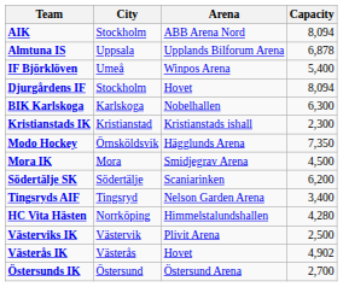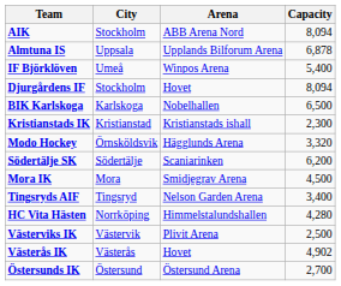 <table class="wikitable sortable">
 <tr>
 <th>Team</th>
 <th>City</th>
 <th>Arena</th>
 <th>Capacity</th>
 </tr>
 <tr>
 <td><strong><a href='#'>AIK</a></strong></td>
 <td><a href='#'>Stockholm</a></td>
 <td><a href='#'>ABB Arena Nord</a></td>
 <td style="text-align:right;">8,094</td>
 </tr>
 <tr>
 <td><strong><a href='#'>Almtuna IS</a></strong></td>
 <td><a href='#'>Uppsala</a></td>
 <td><a href='#'>Upplands Bilforum Arena</a></td>
 <td style="text-align:right;">6,878</td>
 </tr>
 <tr>
 <td><strong><a href='#'>IF Björklöven</a></strong></td>
 <td><a href='#'>Umeå</a></td>
 <td><a href='#'>Winpos Arena</a></td>
 <td style="text-align:right;">5,400</td>
 </tr>
 <tr>
 <td><strong><a href='#'>Djurgårdens IF</a></strong></td>
 <td><a href='#'>Stockholm</a></td>
 <td><a href='#'>Hovet</a></td>
 <td style="text-align:right;">8,094</td>
 </tr>
 <tr>
 <td><strong><a href='#'>BIK Karlskoga</a></strong></td>
 <td><a href='#'>Karlskoga</a></td>
 <td><a href='#'>Nobelhallen</a></td>
-<td style="text-align:right;">6,300</td>
+<td style="text-align:right;">6,500</td>
 </tr>
 <tr>
 <td><strong><a href='#'>Kristianstads IK</a></strong></td>
 <td><a href='#'>Kristianstad</a></td>
 <td><a href='#'>Kristianstads ishall</a></td>
 <td style="text-align:right;">2,300</td>
 </tr>
 <tr>
 <td><strong><a href='#'>Modo Hockey</a></strong></td>
 <td><a href='#'>Örnsköldsvik</a></td>
 <td><a href='#'>Hägglunds Arena</a></td>
-<td style="text-align:right;">7,350</td>
+<td style="text-align:right;">3,320</td>
+</tr>
+<tr>
+<td><strong><a href='#'>Södertälje SK</a></strong></td>
+<td><a href='#'>Södertälje</a></td>
+<td><a href='#'>Scaniarinken</a></td>
+<td style="text-align:right;">6,200</td>
 </tr>
 <tr>
 <td><strong><a href='#'>Mora IK</a></strong></td>
 <td><a href='#'>Mora</a></td>
 <td><a href='#'>Smidjegrav Arena</a></td>
 <td style="text-align:right;">4,500</td>
-</tr>
-<tr>
-<td><strong><a href='#'>Södertälje SK</a></strong></td>
-<td><a href='#'>Södertälje</a></td>
-<td><a href='#'>Scaniarinken</a></td>
-<td style="text-align:right;">6,200</td>
 </tr>
 <tr>
 <td><strong><a href='#'>Tingsryds AIF</a></strong></td>
 <td><a href='#'>Tingsryd</a></td>
 <td><a href='#'>Nelson Garden Arena</a></td>
 <td style="text-align:right;">3,400</td>
 </tr>
 <tr>
 <td><strong><a href='#'>HC Vita Hästen</a></strong></td>
 <td><a href='#'>Norrköping</a></td>
 <td><a href='#'>Himmelstalundshallen</a></td>
 <td style="text-align:right;">4,280</td>
 </tr>
 <tr>
 <td><strong><a href='#'>Västerviks IK</a></strong></td>
 <td><a href='#'>Västervik</a></td>
 <td><a href='#'>Plivit Arena</a></td>
 <td style="text-align:right;">2,500</td>
 </tr>
 <tr>
 <td><strong><a href='#'>Västerås IK</a></strong></td>
 <td><a href='#'>Västerås</a></td>
 <td><a href='#'>Hovet</a></td>
 <td style="text-align:right;">4,902</td>
 </tr>
 <tr>
 <td><strong><a href='#'>Östersunds IK</a></strong></td>
 <td><a href='#'>Östersund</a></td>
 <td><a href='#'>Östersund Arena</a></td>
 <td style="text-align:right;">2,700</td>
 </tr>
 </table>
